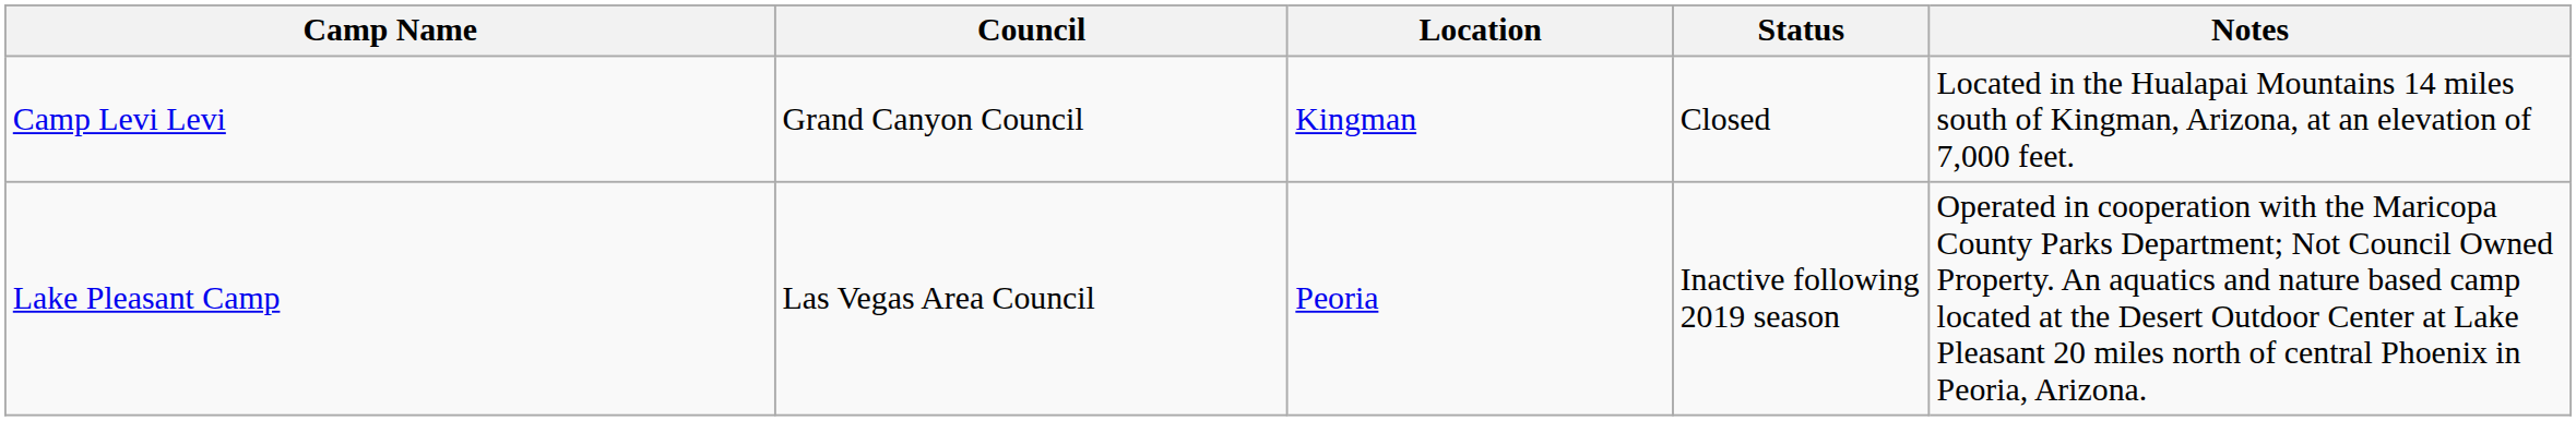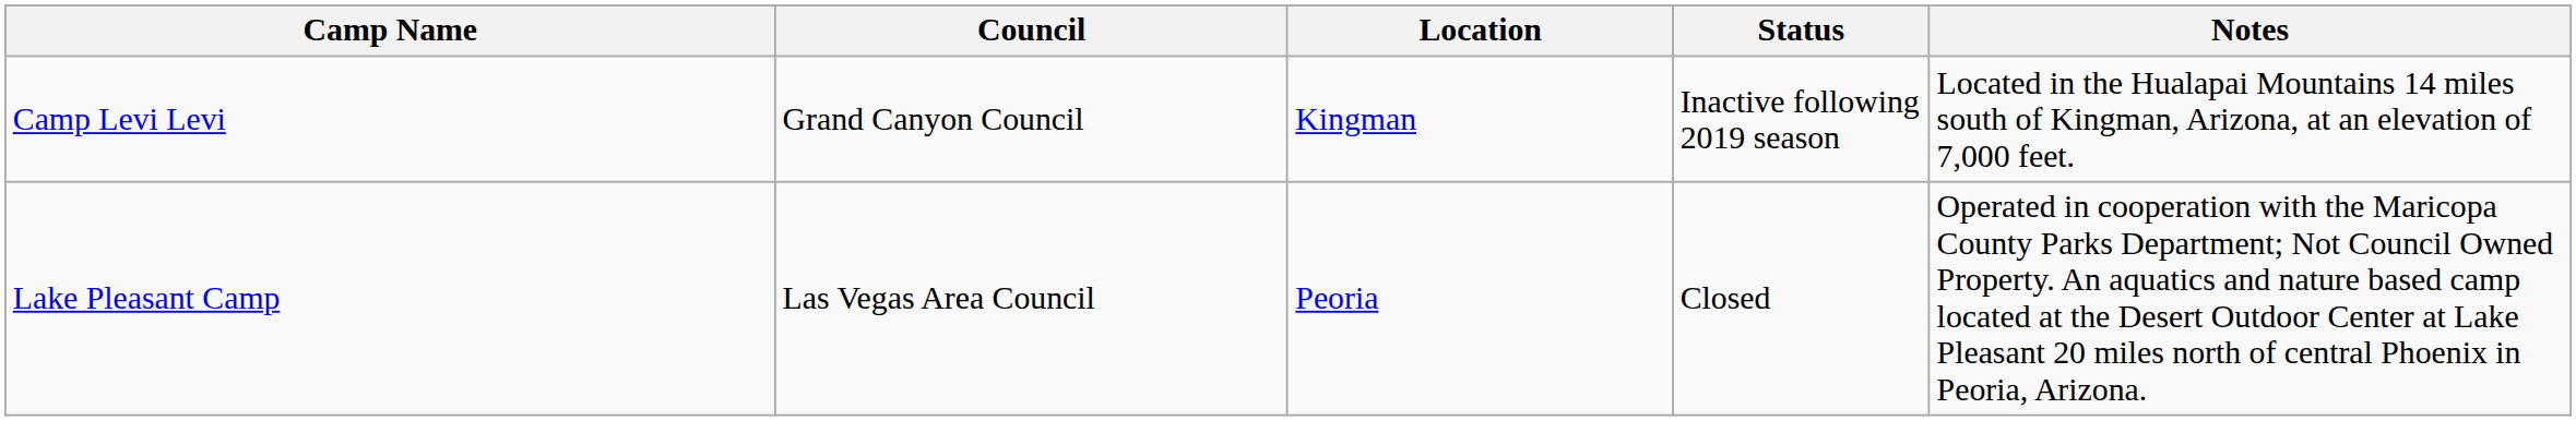 <table class="wikitable sortable" border="1" width="100%">
 <tr>
 <th scope="col" width="30%">Camp Name</th>
 <th scope="col" width="20%">Council</th>
 <th scope="col" width="15%">Location</th>
 <th scope="col" width="10%">Status</th>
 <th scope="col" width="25%"  class="unsortable">Notes</th>
 </tr>
 <tr>
 <td><a href='#'>Camp Levi Levi</a></td>
 <td>Grand Canyon Council</td>
 <td><a href='#'>Kingman</a></td>
-<td>Closed</td>
+<td>Inactive following 2019 season</td>
 <td>Located in the Hualapai Mountains 14 miles south of Kingman, Arizona, at an elevation of 7,000 feet.</td>
 </tr>
 <tr>
 <td><a href='#'>Lake Pleasant Camp</a></td>
 <td>Las Vegas Area Council</td>
 <td><a href='#'>Peoria</a></td>
-<td>Inactive following 2019 season</td>
+<td>Closed</td>
 <td>Operated in cooperation with the Maricopa County Parks Department; Not Council Owned Property.  An aquatics and nature based camp located at the Desert Outdoor Center at Lake Pleasant 20 miles north of central Phoenix in Peoria, Arizona.</td>
 </tr>
 </table>
